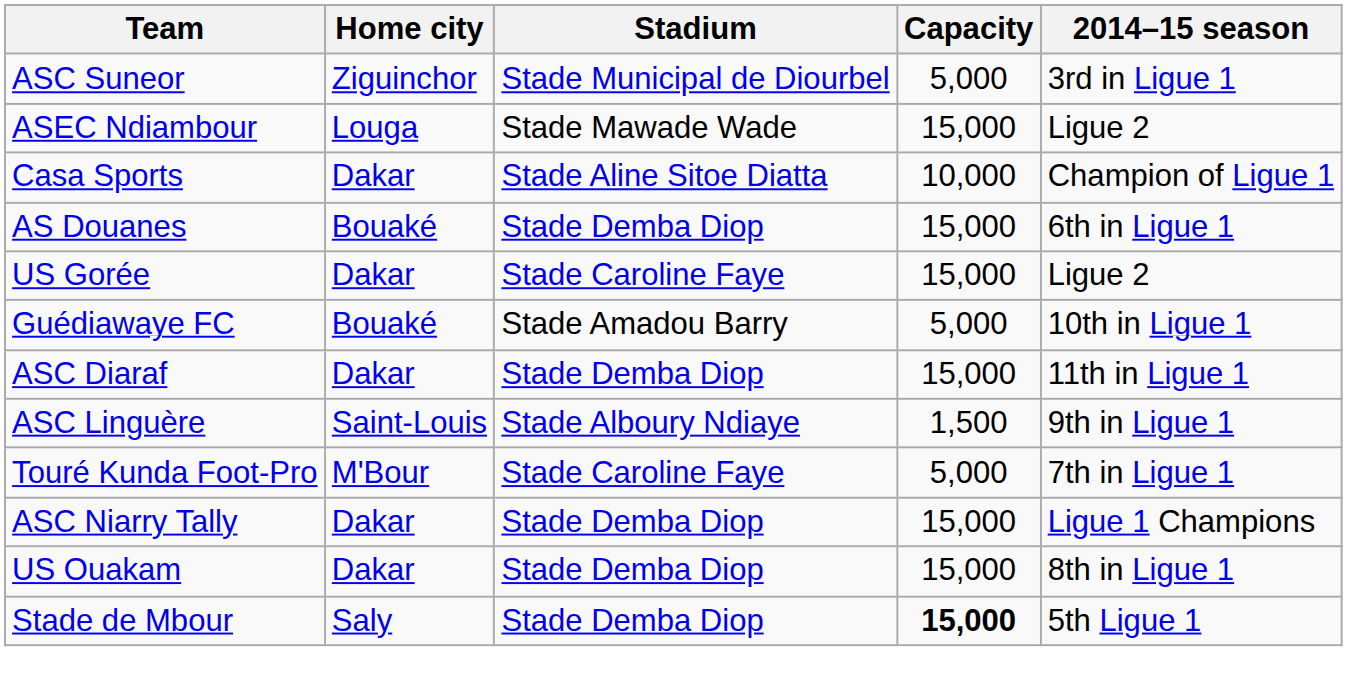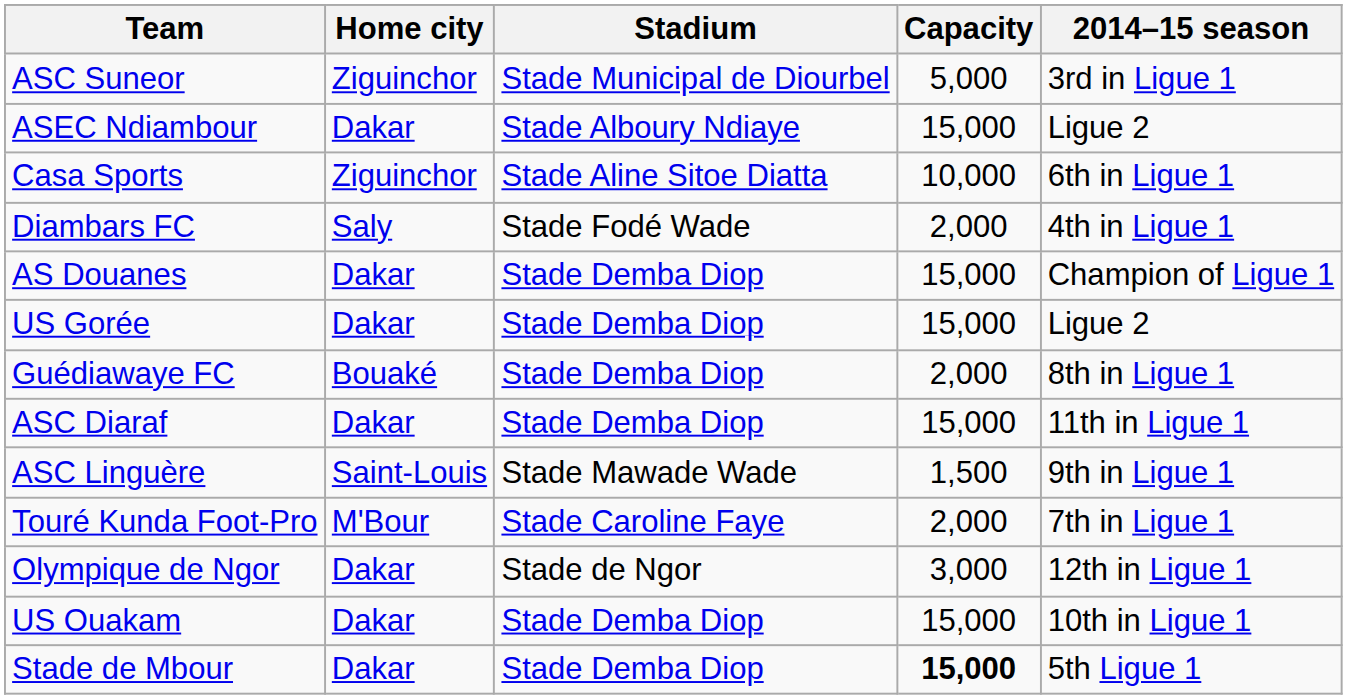 <table class="wikitable sortable">
 <tr>
 <th>Team</th>
 <th>Home city</th>
 <th>Stadium</th>
 <th>Capacity</th>
 <th>2014–15 season</th>
 </tr>
 <tr>
 <td><a href='#'>ASC Suneor</a></td>
 <td><a href='#'>Ziguinchor</a></td>
 <td><a href='#'>Stade Municipal de Diourbel</a></td>
 <td align="center">5,000</td>
 <td>3rd in <a href='#'>Ligue 1</a></td>
 </tr>
 <tr>
 <td><a href='#'>ASEC Ndiambour</a></td>
-<td><a href='#'>Louga</a></td>
-<td>Stade Mawade Wade</td>
+<td><a href='#'>Dakar</a></td>
+<td><a href='#'>Stade Alboury Ndiaye</a></td>
 <td align="center">15,000</td>
 <td>Ligue 2</td>
 </tr>
 <tr>
 <td><a href='#'>Casa Sports</a></td>
-<td><a href='#'>Dakar</a></td>
+<td><a href='#'>Ziguinchor</a></td>
 <td><a href='#'>Stade Aline Sitoe Diatta</a></td>
 <td align="center">10,000</td>
-<td>Champion of <a href='#'>Ligue 1</a></td>
+<td>6th in <a href='#'>Ligue 1</a></td>
+</tr>
+<tr>
+<td><a href='#'>Diambars FC</a></td>
+<td><a href='#'>Saly</a></td>
+<td>Stade Fodé Wade</td>
+<td align="center">2,000</td>
+<td>4th in <a href='#'>Ligue 1</a></td>
 </tr>
 <tr>
 <td><a href='#'>AS Douanes</a></td>
-<td><a href='#'>Bouaké</a></td>
+<td><a href='#'>Dakar</a></td>
 <td><a href='#'>Stade Demba Diop</a></td>
 <td align="center">15,000</td>
-<td>6th in <a href='#'>Ligue 1</a></td>
+<td>Champion of <a href='#'>Ligue 1</a></td>
 </tr>
 <tr>
 <td><a href='#'>US Gorée</a></td>
 <td><a href='#'>Dakar</a></td>
-<td><a href='#'>Stade Caroline Faye</a></td>
+<td><a href='#'>Stade Demba Diop</a></td>
 <td align="center">15,000</td>
 <td>Ligue 2</td>
 </tr>
 <tr>
 <td><a href='#'>Guédiawaye FC</a></td>
 <td><a href='#'>Bouaké</a></td>
-<td>Stade Amadou Barry</td>
-<td align="center">5,000</td>
-<td>10th in <a href='#'>Ligue 1</a></td>
+<td><a href='#'>Stade Demba Diop</a></td>
+<td align="center">2,000</td>
+<td>8th in <a href='#'>Ligue 1</a></td>
 </tr>
 <tr>
 <td><a href='#'>ASC Diaraf</a></td>
 <td><a href='#'>Dakar</a></td>
 <td><a href='#'>Stade Demba Diop</a></td>
 <td align="center">15,000</td>
 <td>11th in <a href='#'>Ligue 1</a></td>
 </tr>
 <tr>
 <td><a href='#'>ASC Linguère</a></td>
 <td><a href='#'>Saint-Louis</a></td>
-<td><a href='#'>Stade Alboury Ndiaye</a></td>
+<td>Stade Mawade Wade</td>
 <td align="center">1,500</td>
 <td>9th in <a href='#'>Ligue 1</a></td>
 </tr>
 <tr>
 <td><a href='#'>Touré Kunda Foot-Pro</a></td>
 <td><a href='#'>M'Bour</a></td>
 <td><a href='#'>Stade Caroline Faye</a></td>
-<td align="center">5,000</td>
+<td align="center">2,000</td>
 <td>7th in <a href='#'>Ligue 1</a></td>
 </tr>
 <tr>
-<td><a href='#'>ASC Niarry Tally</a></td>
+<td><a href='#'>Olympique de Ngor</a></td>
 <td><a href='#'>Dakar</a></td>
-<td><a href='#'>Stade Demba Diop</a></td>
-<td align="center">15,000</td>
-<td><a href='#'>Ligue 1</a> Champions</td>
+<td>Stade de Ngor</td>
+<td align="center">3,000</td>
+<td>12th in <a href='#'>Ligue 1</a></td>
 </tr>
 <tr>
 <td><a href='#'>US Ouakam</a></td>
 <td><a href='#'>Dakar</a></td>
 <td><a href='#'>Stade Demba Diop</a></td>
 <td align="center">15,000</td>
-<td>8th in <a href='#'>Ligue 1</a></td>
+<td>10th in <a href='#'>Ligue 1</a></td>
 </tr>
 <tr>
 <td><a href='#'>Stade de Mbour</a></td>
-<td><a href='#'>Saly</a></td>
+<td><a href='#'>Dakar</a></td>
 <td><a href='#'>Stade Demba Diop</a></td>
 <td align="center"><strong>15,000</strong></td>
 <td>5th <a href='#'>Ligue 1</a></td>
 </tr>
 </table>
